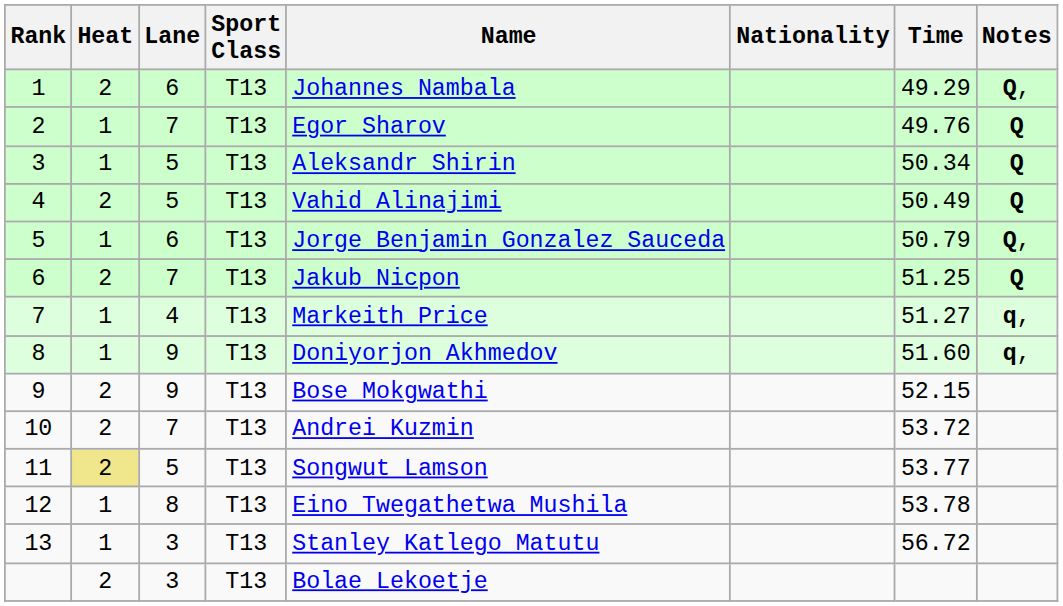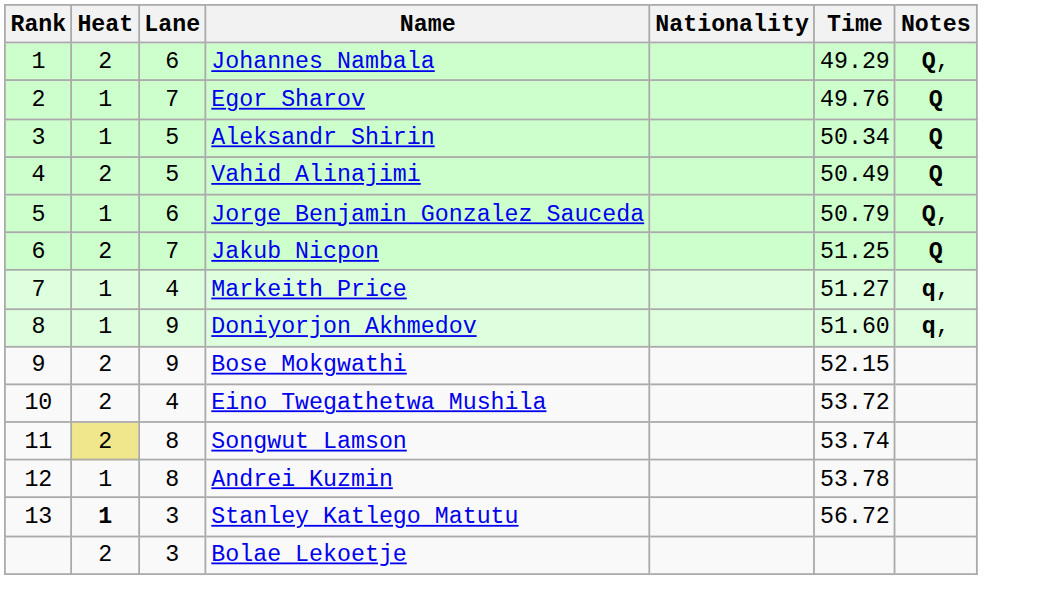 <table class="wikitable sortable" style="text-align:center">
 <tr>
 <th>Rank</th>
 <th>Heat</th>
 <th>Lane</th>
-<th>Sport<br>Class</th>
 <th>Name</th>
 <th>Nationality</th>
 <th>Time</th>
 <th>Notes</th>
 </tr>
 <tr bgcolor="ccffcc">
 <td>1</td>
 <td>2</td>
 <td>6</td>
-<td>T13</td>
 <td align="left"><a href='#'>Johannes Nambala</a></td>
 <td align="left"></td>
 <td>49.29</td>
 <td><strong>Q</strong>, </td>
 </tr>
 <tr bgcolor="ccffcc">
 <td>2</td>
 <td>1</td>
 <td>7</td>
-<td>T13</td>
 <td align="left"><a href='#'>Egor Sharov</a></td>
 <td align="left"></td>
 <td>49.76</td>
 <td><strong>Q</strong></td>
 </tr>
 <tr bgcolor="ccffcc">
 <td>3</td>
 <td>1</td>
 <td>5</td>
-<td>T13</td>
 <td align="left"><a href='#'>Aleksandr Shirin</a></td>
 <td align="left"></td>
 <td>50.34</td>
 <td><strong>Q</strong></td>
 </tr>
 <tr bgcolor="ccffcc">
 <td>4</td>
 <td>2</td>
 <td>5</td>
-<td>T13</td>
 <td align="left"><a href='#'>Vahid Alinajimi</a></td>
 <td align="left"></td>
 <td>50.49</td>
 <td><strong>Q</strong></td>
 </tr>
 <tr bgcolor="ccffcc">
 <td>5</td>
 <td>1</td>
 <td>6</td>
-<td>T13</td>
 <td align="left"><a href='#'>Jorge Benjamin Gonzalez Sauceda</a></td>
 <td align="left"></td>
 <td>50.79</td>
 <td><strong>Q</strong>, </td>
 </tr>
 <tr bgcolor="ccffcc">
 <td>6</td>
 <td>2</td>
 <td>7</td>
-<td>T13</td>
 <td align="left"><a href='#'>Jakub Nicpon</a></td>
 <td align="left"></td>
 <td>51.25</td>
 <td><strong>Q</strong></td>
 </tr>
 <tr bgcolor="ddffdd">
 <td>7</td>
 <td>1</td>
 <td>4</td>
-<td>T13</td>
 <td align="left"><a href='#'>Markeith Price</a></td>
 <td align="left"></td>
 <td>51.27</td>
 <td><strong>q</strong>, </td>
 </tr>
 <tr bgcolor="ddffdd">
 <td>8</td>
 <td>1</td>
 <td>9</td>
-<td>T13</td>
 <td align="left"><a href='#'>Doniyorjon Akhmedov</a></td>
 <td align="left"></td>
 <td>51.60</td>
 <td><strong>q</strong>, </td>
 </tr>
 <tr>
 <td>9</td>
 <td>2</td>
 <td>9</td>
-<td>T13</td>
 <td align="left"><a href='#'>Bose Mokgwathi</a></td>
 <td align="left"></td>
 <td>52.15</td>
 <td></td>
 </tr>
 <tr>
 <td>10</td>
 <td>2</td>
-<td>7</td>
-<td>T13</td>
-<td align="left"><a href='#'>Andrei Kuzmin</a></td>
+<td>4</td>
+<td align="left"><a href='#'>Eino Twegathetwa Mushila</a></td>
 <td align="left"></td>
 <td>53.72</td>
 <td></td>
 </tr>
 <tr>
 <td>11</td>
 <td style="background: khaki;">2</td>
-<td>5</td>
-<td>T13</td>
+<td>8</td>
 <td align="left"><a href='#'>Songwut Lamson</a></td>
 <td align="left"></td>
-<td>53.77</td>
+<td>53.74</td>
 <td></td>
 </tr>
 <tr>
 <td>12</td>
 <td>1</td>
 <td>8</td>
-<td>T13</td>
-<td align="left"><a href='#'>Eino Twegathetwa Mushila</a></td>
+<td align="left"><a href='#'>Andrei Kuzmin</a></td>
 <td align="left"></td>
 <td>53.78</td>
 <td></td>
 </tr>
 <tr>
 <td>13</td>
-<td>1</td>
+<td><strong>1</strong></td>
 <td>3</td>
-<td>T13</td>
 <td align="left"><a href='#'>Stanley Katlego Matutu</a></td>
 <td align="left"></td>
 <td>56.72</td>
 <td></td>
 </tr>
 <tr>
 <td></td>
 <td>2</td>
 <td>3</td>
-<td>T13</td>
 <td align="left"><a href='#'>Bolae Lekoetje</a></td>
 <td align="left"></td>
 <td></td>
 <td></td>
 </tr>
 </table>
